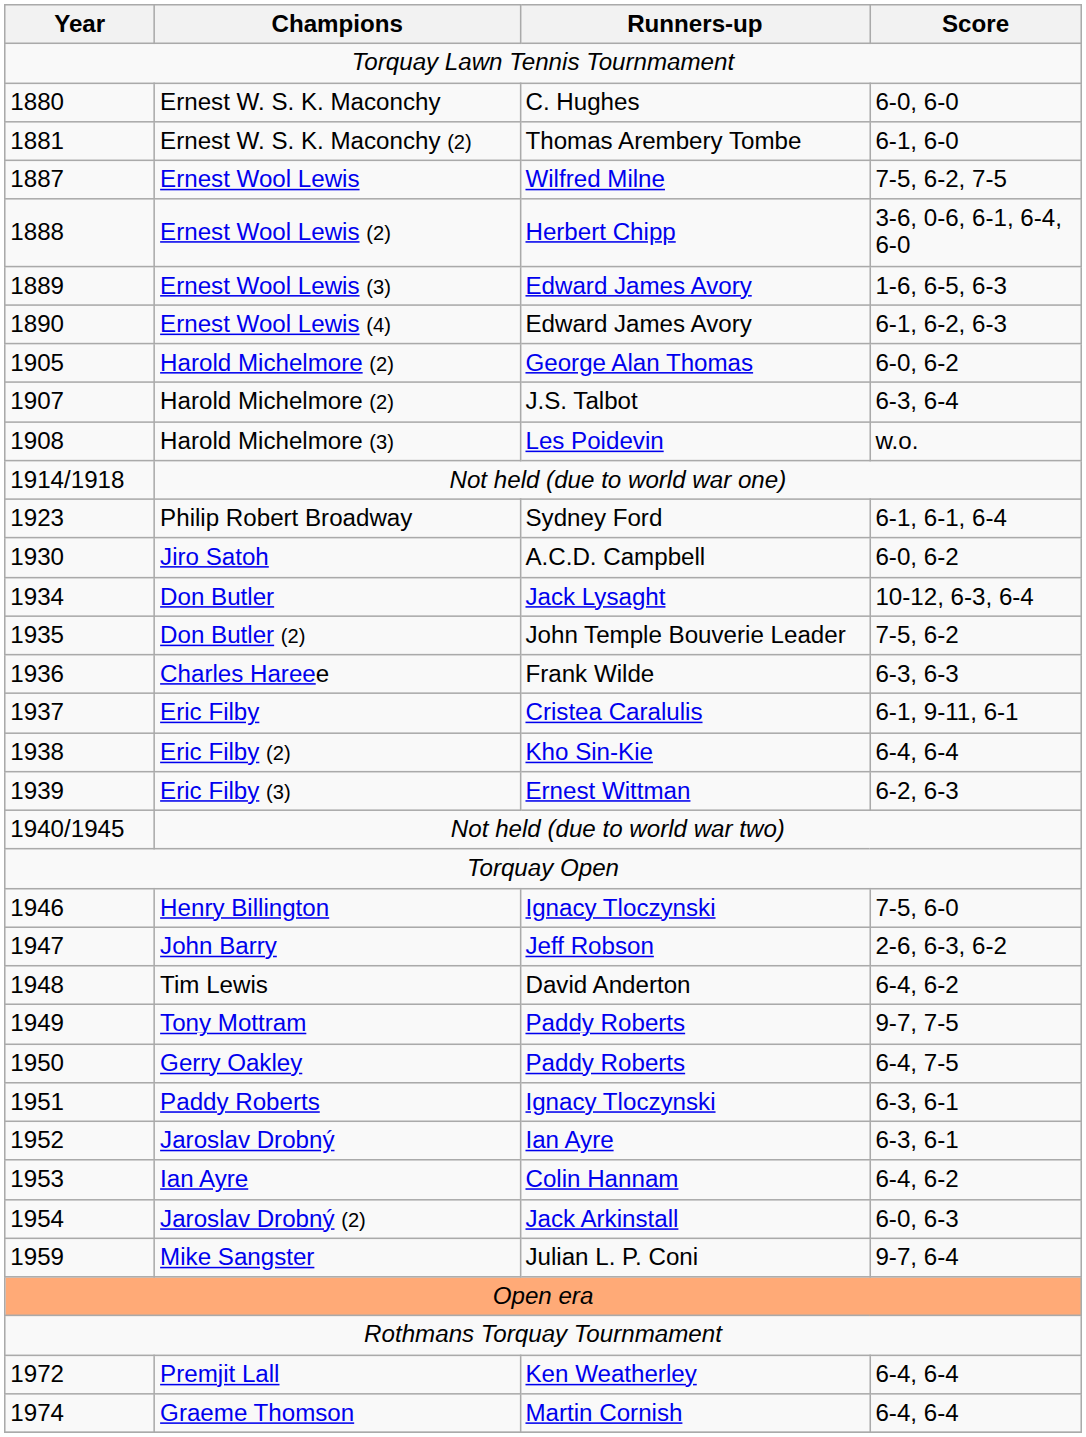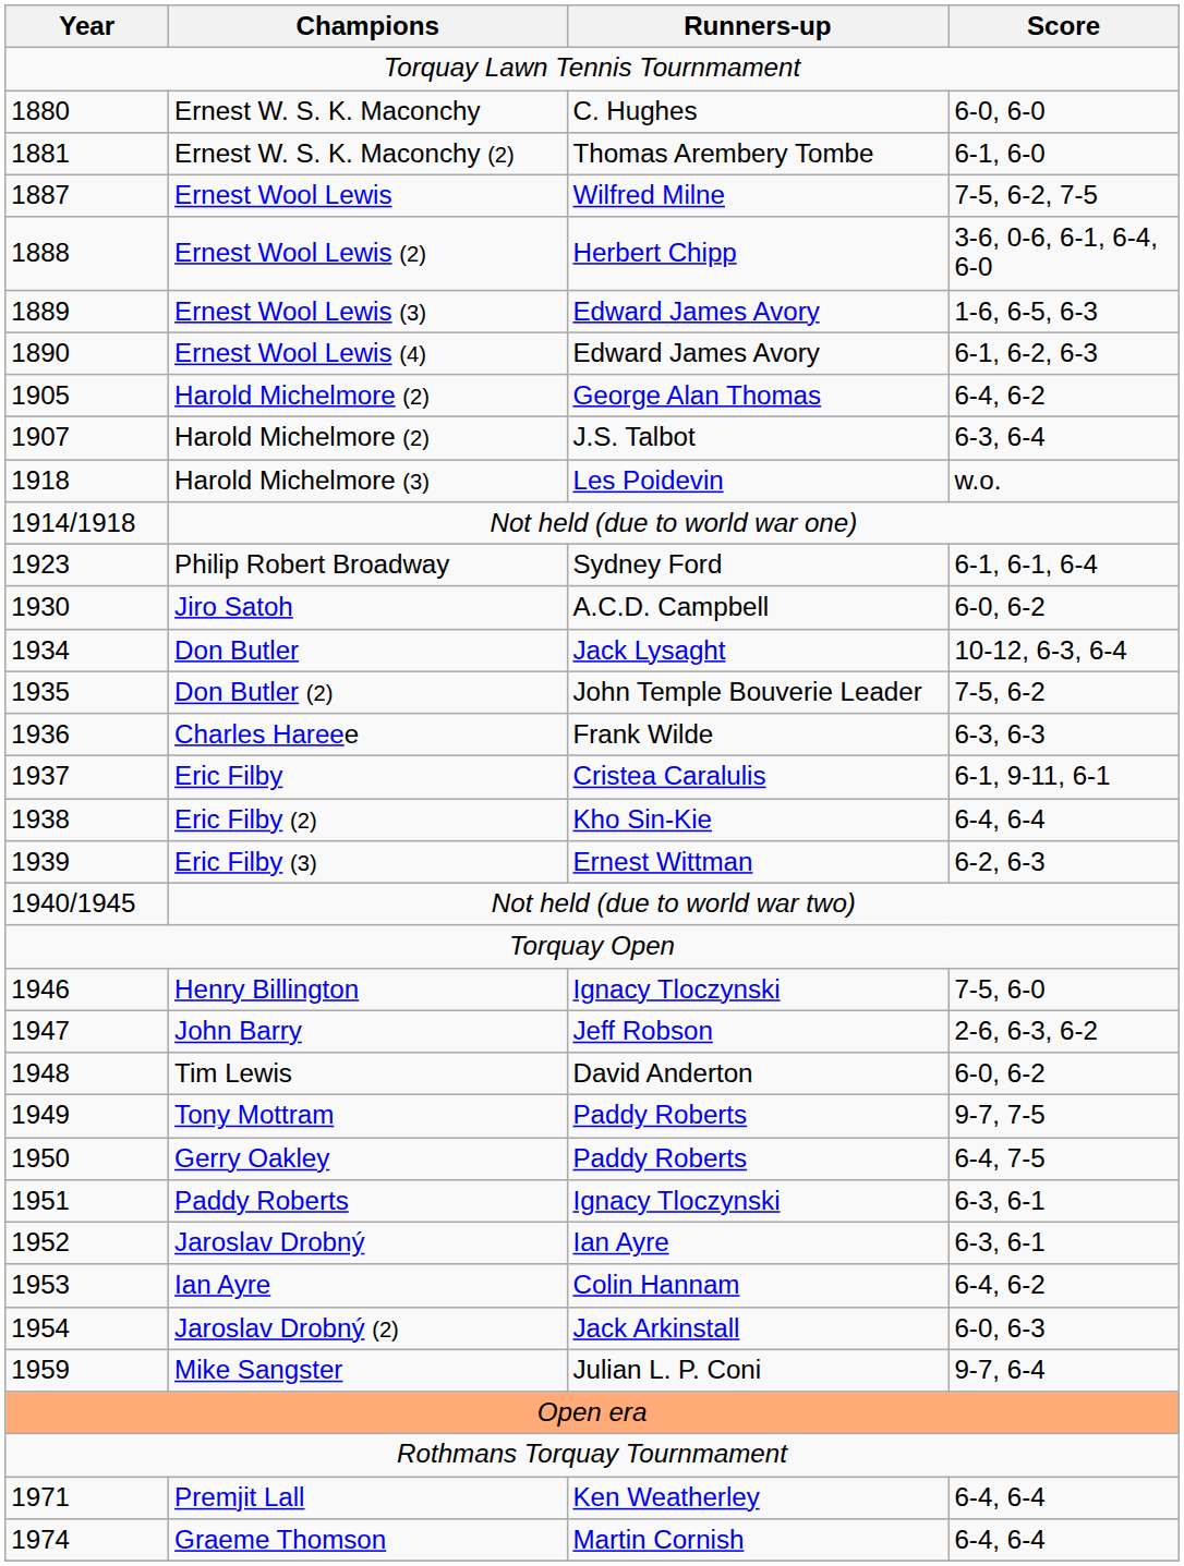 <table class="wikitable" style="font-size:98%;">
 <tr>
 <th style="width:90px;">Year</th>
 <th style="width:230px;">Champions</th>
 <th style="width:220px;">Runners-up</th>
 <th style="width:130px;">Score</th>
 </tr>
 <tr>
 <td colspan=4 align=center><em>Torquay Lawn Tennis Tournmament</em></td>
 </tr>
 <tr>
 <td>1880</td>
 <td> Ernest W. S. K. Maconchy</td>
 <td> C. Hughes</td>
 <td>6-0, 6-0</td>
 </tr>
 <tr>
 <td>1881</td>
 <td> Ernest W. S. K. Maconchy <small>(2)</small></td>
 <td> Thomas Arembery Tombe</td>
 <td>6-1, 6-0</td>
 </tr>
 <tr>
 <td>1887</td>
 <td> <a href='#'>Ernest Wool Lewis</a></td>
 <td> <a href='#'>Wilfred Milne</a></td>
 <td>7-5, 6-2, 7-5</td>
 </tr>
 <tr>
 <td>1888</td>
 <td> <a href='#'>Ernest Wool Lewis</a> <small>(2)</small></td>
 <td> <a href='#'>Herbert Chipp</a></td>
 <td>3-6, 0-6, 6-1, 6-4, 6-0</td>
 </tr>
 <tr>
 <td>1889</td>
 <td> <a href='#'>Ernest Wool Lewis</a> <small>(3)</small></td>
 <td> <a href='#'>Edward James Avory</a></td>
 <td>1-6, 6-5, 6-3</td>
 </tr>
 <tr>
 <td>1890</td>
 <td> <a href='#'>Ernest Wool Lewis</a> <small>(4)</small></td>
 <td> Edward James Avory</td>
 <td>6-1, 6-2, 6-3</td>
 </tr>
 <tr>
 <td>1905</td>
 <td> <a href='#'>Harold Michelmore</a> <small>(2)</small></td>
 <td> <a href='#'>George Alan Thomas</a></td>
-<td>6-0, 6-2</td>
+<td>6-4, 6-2</td>
 </tr>
 <tr>
 <td>1907</td>
 <td> Harold Michelmore <small>(2)</small></td>
 <td> J.S. Talbot</td>
 <td>6-3, 6-4</td>
 </tr>
 <tr>
-<td>1908</td>
+<td>1918</td>
 <td> Harold Michelmore <small>(3)</small></td>
 <td> <a href='#'>Les Poidevin</a></td>
 <td>w.o.</td>
 </tr>
 <tr>
 <td>1914/1918</td>
 <td colspan=4 align=center><em>Not held (due to world war one)</em></td>
 </tr>
 <tr>
 <td>1923</td>
 <td> Philip Robert Broadway</td>
 <td> Sydney Ford</td>
 <td>6-1, 6-1, 6-4</td>
 </tr>
 <tr>
 <td>1930</td>
 <td> <a href='#'>Jiro Satoh</a></td>
 <td> A.C.D. Campbell</td>
 <td>6-0, 6-2</td>
 </tr>
 <tr>
 <td>1934</td>
 <td> <a href='#'>Don Butler</a></td>
 <td> <a href='#'>Jack Lysaght</a></td>
 <td>10-12, 6-3, 6-4</td>
 </tr>
 <tr>
 <td>1935</td>
 <td> <a href='#'>Don Butler</a> <small>(2)</small></td>
 <td>  John Temple Bouverie Leader</td>
 <td>7-5, 6-2</td>
 </tr>
 <tr>
 <td>1936</td>
 <td> <a href='#'>Charles Haree</a>e</td>
 <td> Frank Wilde</td>
 <td>6-3, 6-3</td>
 </tr>
 <tr>
 <td>1937</td>
 <td> <a href='#'>Eric Filby</a></td>
 <td> <a href='#'>Cristea Caralulis</a></td>
 <td>6-1, 9-11, 6-1</td>
 </tr>
 <tr>
 <td>1938</td>
 <td> <a href='#'>Eric Filby</a> <small>(2)</small></td>
 <td> <a href='#'>Kho Sin-Kie</a></td>
 <td>6-4, 6-4</td>
 </tr>
 <tr>
 <td>1939</td>
 <td> <a href='#'>Eric Filby</a> <small>(3)</small></td>
 <td> <a href='#'>Ernest Wittman</a></td>
 <td>6-2, 6-3</td>
 </tr>
 <tr>
 <td>1940/1945</td>
 <td colspan=4 align=center><em>Not held (due to world war two)</em></td>
 </tr>
 <tr>
 <td colspan=4 align=center><em>Torquay Open</em></td>
 </tr>
 <tr>
 <td>1946</td>
 <td> <a href='#'>Henry Billington</a></td>
 <td> <a href='#'>Ignacy Tloczynski</a></td>
 <td>7-5, 6-0</td>
 </tr>
 <tr>
 <td>1947</td>
 <td> <a href='#'>John Barry</a></td>
 <td> <a href='#'>Jeff Robson</a></td>
 <td>2-6, 6-3, 6-2</td>
 </tr>
 <tr>
 <td>1948</td>
 <td> Tim Lewis</td>
 <td> David Anderton</td>
-<td>6-4, 6-2</td>
+<td>6-0, 6-2</td>
 </tr>
 <tr>
 <td>1949</td>
 <td> <a href='#'>Tony Mottram</a></td>
 <td> <a href='#'>Paddy Roberts</a></td>
 <td>9-7, 7-5</td>
 </tr>
 <tr>
 <td>1950</td>
 <td> <a href='#'>Gerry Oakley</a></td>
 <td> <a href='#'>Paddy Roberts</a></td>
 <td>6-4, 7-5</td>
 </tr>
 <tr>
 <td>1951</td>
 <td> <a href='#'>Paddy Roberts</a></td>
 <td> <a href='#'>Ignacy Tloczynski</a></td>
 <td>6-3, 6-1</td>
 </tr>
 <tr>
 <td>1952</td>
 <td> <a href='#'>Jaroslav Drobný</a></td>
 <td> <a href='#'>Ian Ayre</a></td>
 <td>6-3, 6-1</td>
 </tr>
 <tr>
 <td>1953</td>
 <td> <a href='#'>Ian Ayre</a></td>
 <td> <a href='#'>Colin Hannam</a></td>
 <td>6-4, 6-2</td>
 </tr>
 <tr>
 <td>1954</td>
 <td> <a href='#'>Jaroslav Drobný</a> <small>(2)</small></td>
 <td> <a href='#'>Jack Arkinstall</a></td>
 <td>6-0, 6-3</td>
 </tr>
 <tr>
 <td>1959</td>
 <td> <a href='#'>Mike Sangster</a></td>
 <td> Julian L. P. Coni</td>
 <td>9-7, 6-4</td>
 </tr>
 <tr style=background-color:#ffaa77>
 <td colspan=4 align=center><em>Open era</em></td>
 </tr>
 <tr>
 <td colspan=4 align=center><em>Rothmans Torquay Tournmament</em></td>
 </tr>
 <tr>
-<td>1972</td>
+<td>1971</td>
 <td> <a href='#'>Premjit Lall</a></td>
 <td> <a href='#'>Ken Weatherley</a></td>
 <td>6-4, 6-4</td>
 </tr>
 <tr>
 <td>1974</td>
 <td> <a href='#'>Graeme Thomson</a></td>
 <td> <a href='#'>Martin Cornish</a></td>
 <td>6-4, 6-4</td>
 </tr>
 <tr>
 </tr>
 </table>
